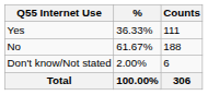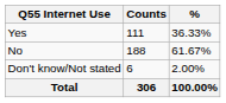 <table class="wikitable sortable">
 <tr>
 <th>Q55 Internet Use</th>
+<th>Counts</th>
 <th>%</th>
-<th>Counts</th>
 </tr>
 <tr>
 <td>Yes</td>
+<td>111</td>
 <td>36.33%</td>
-<td>111</td>
 </tr>
 <tr>
 <td>No</td>
+<td>188</td>
 <td>61.67%</td>
-<td>188</td>
 </tr>
 <tr>
 <td>Don't know/Not stated</td>
+<td>6</td>
 <td>2.00%</td>
-<td>6</td>
 </tr>
 <tr>
 <th>Total</th>
+<th>306</th>
 <th>100.00%</th>
-<th>306</th>
 </tr>
 </table>
